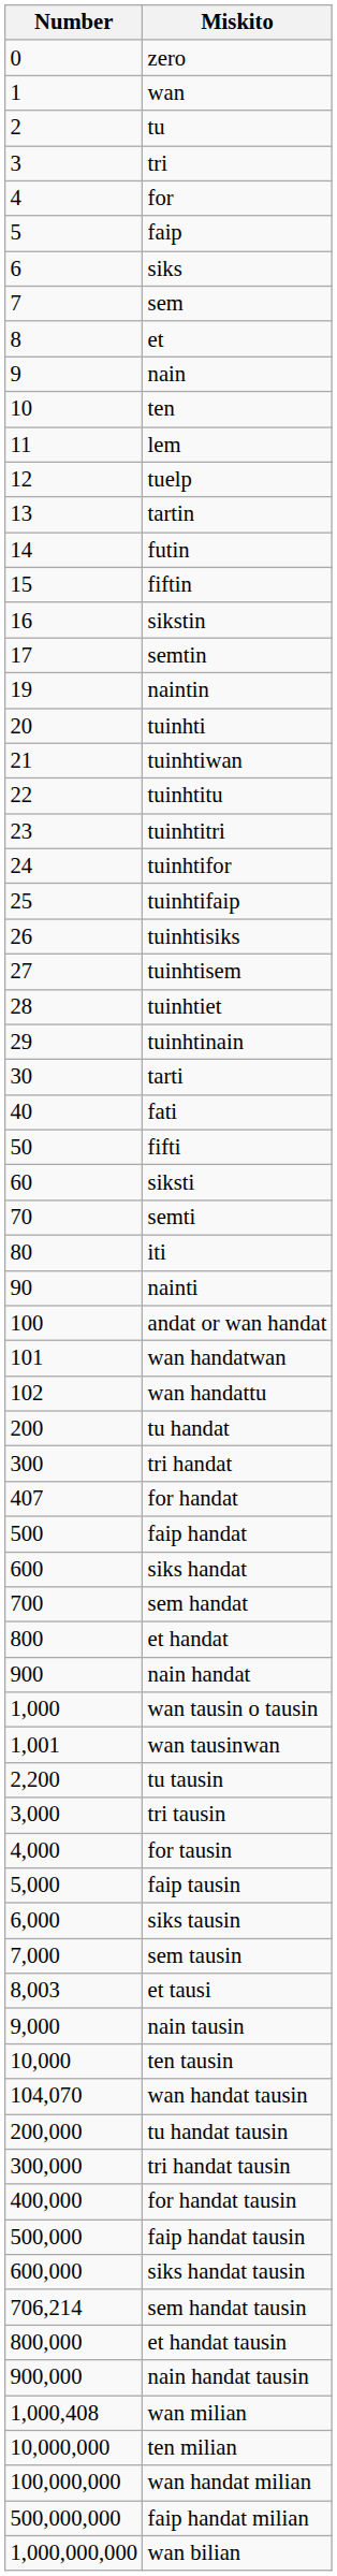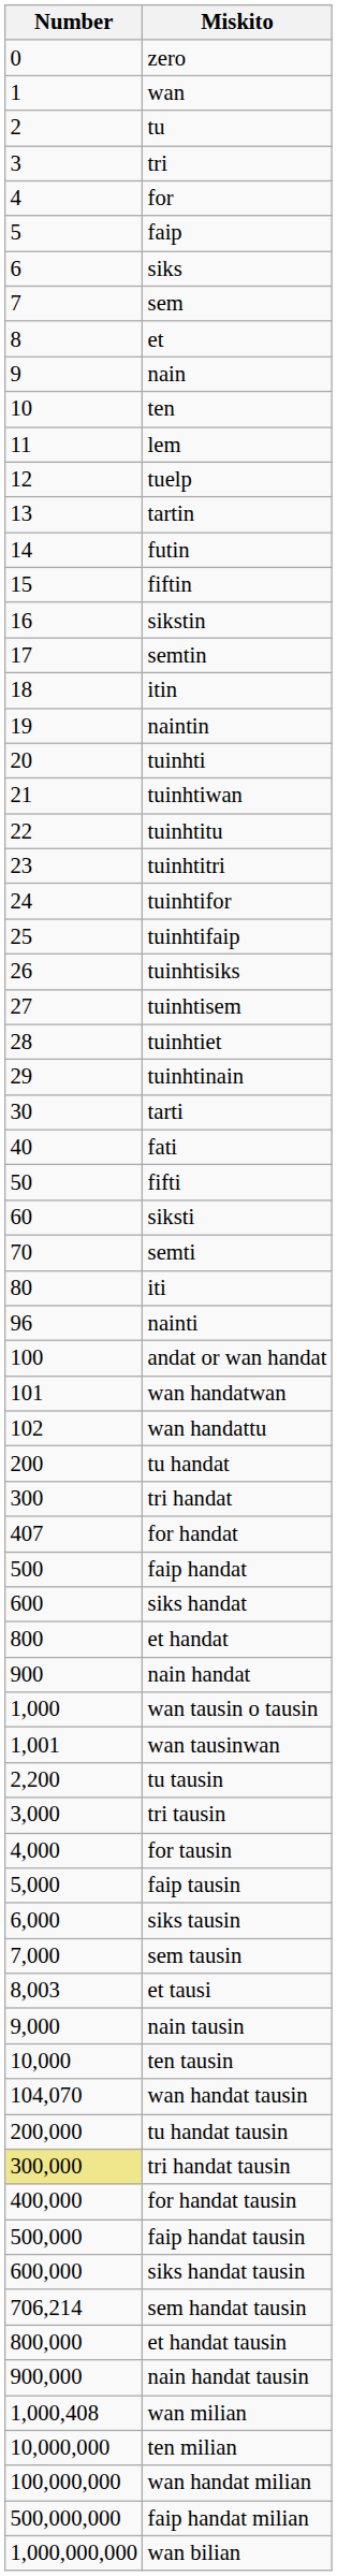 <table class="wikitable">
 <tr>
 <th>Number</th>
 <th>Miskito</th>
 </tr>
 <tr>
 <td>0</td>
 <td>zero</td>
 </tr>
 <tr>
 <td>1</td>
 <td>wan</td>
 </tr>
 <tr>
 <td>2</td>
 <td>tu</td>
 </tr>
 <tr>
 <td>3</td>
 <td>tri</td>
 </tr>
 <tr>
 <td>4</td>
 <td>for</td>
 </tr>
 <tr>
 <td>5</td>
 <td>faip</td>
 </tr>
 <tr>
 <td>6</td>
 <td>siks</td>
 </tr>
 <tr>
 <td>7</td>
 <td>sem</td>
 </tr>
 <tr>
 <td>8</td>
 <td>et</td>
 </tr>
 <tr>
 <td>9</td>
 <td>nain</td>
 </tr>
 <tr>
 <td>10</td>
 <td>ten</td>
 </tr>
 <tr>
 <td>11</td>
 <td>lem</td>
 </tr>
 <tr>
 <td>12</td>
 <td>tuelp</td>
 </tr>
 <tr>
 <td>13</td>
 <td>tartin</td>
 </tr>
 <tr>
 <td>14</td>
 <td>futin</td>
 </tr>
 <tr>
 <td>15</td>
 <td>fiftin</td>
 </tr>
 <tr>
 <td>16</td>
 <td>sikstin</td>
 </tr>
 <tr>
 <td>17</td>
 <td>semtin</td>
 </tr>
 <tr>
+<td>18</td>
+<td>itin</td>
+</tr>
+<tr>
 <td>19</td>
 <td>naintin</td>
 </tr>
 <tr>
 <td>20</td>
 <td>tuinhti</td>
 </tr>
 <tr>
 <td>21</td>
 <td>tuinhtiwan</td>
 </tr>
 <tr>
 <td>22</td>
 <td>tuinhtitu</td>
 </tr>
 <tr>
 <td>23</td>
 <td>tuinhtitri</td>
 </tr>
 <tr>
 <td>24</td>
 <td>tuinhtifor</td>
 </tr>
 <tr>
 <td>25</td>
 <td>tuinhtifaip</td>
 </tr>
 <tr>
 <td>26</td>
 <td>tuinhtisiks</td>
 </tr>
 <tr>
 <td>27</td>
 <td>tuinhtisem</td>
 </tr>
 <tr>
 <td>28</td>
 <td>tuinhtiet</td>
 </tr>
 <tr>
 <td>29</td>
 <td>tuinhtinain</td>
 </tr>
 <tr>
 <td>30</td>
 <td>tarti</td>
 </tr>
 <tr>
 <td>40</td>
 <td>fati</td>
 </tr>
 <tr>
 <td>50</td>
 <td>fifti</td>
 </tr>
 <tr>
 <td>60</td>
 <td>siksti</td>
 </tr>
 <tr>
 <td>70</td>
 <td>semti</td>
 </tr>
 <tr>
 <td>80</td>
 <td>iti</td>
 </tr>
 <tr>
-<td>90</td>
+<td>96</td>
 <td>nainti</td>
 </tr>
 <tr>
 <td>100</td>
 <td>andat or wan handat</td>
 </tr>
 <tr>
 <td>101</td>
 <td>wan handatwan</td>
 </tr>
 <tr>
 <td>102</td>
 <td>wan handattu</td>
 </tr>
 <tr>
 <td>200</td>
 <td>tu handat</td>
 </tr>
 <tr>
 <td>300</td>
 <td>tri handat</td>
 </tr>
 <tr>
 <td>407</td>
 <td>for handat</td>
 </tr>
 <tr>
 <td>500</td>
 <td>faip handat</td>
 </tr>
 <tr>
 <td>600</td>
 <td>siks handat</td>
-</tr>
-<tr>
-<td>700</td>
-<td>sem handat</td>
 </tr>
 <tr>
 <td>800</td>
 <td>et handat</td>
 </tr>
 <tr>
 <td>900</td>
 <td>nain handat</td>
 </tr>
 <tr>
 <td>1,000</td>
 <td>wan tausin o tausin</td>
 </tr>
 <tr>
 <td>1,001</td>
 <td>wan tausinwan</td>
 </tr>
 <tr>
 <td>2,200</td>
 <td>tu tausin</td>
 </tr>
 <tr>
 <td>3,000</td>
 <td>tri tausin</td>
 </tr>
 <tr>
 <td>4,000</td>
 <td>for tausin</td>
 </tr>
 <tr>
 <td>5,000</td>
 <td>faip tausin</td>
 </tr>
 <tr>
 <td>6,000</td>
 <td>siks tausin</td>
 </tr>
 <tr>
 <td>7,000</td>
 <td>sem tausin</td>
 </tr>
 <tr>
 <td>8,003</td>
 <td>et tausi</td>
 </tr>
 <tr>
 <td>9,000</td>
 <td>nain tausin</td>
 </tr>
 <tr>
 <td>10,000</td>
 <td>ten tausin</td>
 </tr>
 <tr>
 <td>104,070</td>
 <td>wan handat tausin</td>
 </tr>
 <tr>
 <td>200,000</td>
 <td>tu handat tausin</td>
 </tr>
 <tr>
-<td>300,000</td>
+<td style="background: khaki;">300,000</td>
 <td>tri handat tausin</td>
 </tr>
 <tr>
 <td>400,000</td>
 <td>for handat tausin</td>
 </tr>
 <tr>
 <td>500,000</td>
 <td>faip handat tausin</td>
 </tr>
 <tr>
 <td>600,000</td>
 <td>siks handat tausin</td>
 </tr>
 <tr>
 <td>706,214</td>
 <td>sem handat tausin</td>
 </tr>
 <tr>
 <td>800,000</td>
 <td>et handat tausin</td>
 </tr>
 <tr>
 <td>900,000</td>
 <td>nain handat tausin</td>
 </tr>
 <tr>
 <td>1,000,408</td>
 <td>wan milian</td>
 </tr>
 <tr>
 <td>10,000,000</td>
 <td>ten milian</td>
 </tr>
 <tr>
 <td>100,000,000</td>
 <td>wan handat milian</td>
 </tr>
 <tr>
 <td>500,000,000</td>
 <td>faip handat milian</td>
 </tr>
 <tr>
 <td>1,000,000,000</td>
 <td>wan bilian</td>
 </tr>
 </table>
